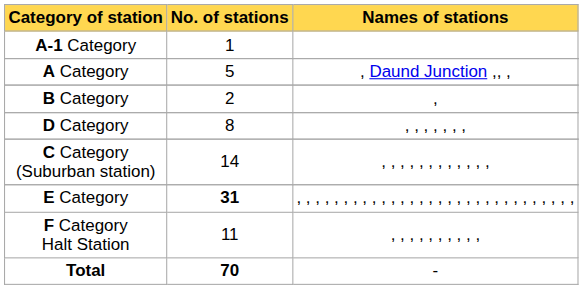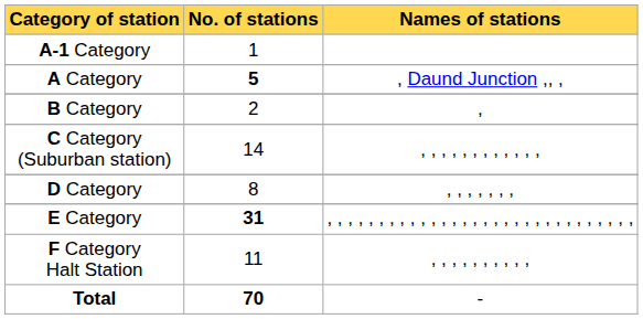 <table class="wikitable sortable" style="background:#fff;">
 <tr>
 <th style="background:#ffd750;" !>Category of station</th>
 <th style="background:#ffd750;" !>No. of stations</th>
 <th style="background:#ffd750;" !>Names of stations</th>
 </tr>
 <tr>
 <td style="text-align:center;"><strong>A-1</strong> Category</td>
 <td style="text-align:center;">1</td>
 <td style="text-align:center;"></td>
 </tr>
 <tr>
 </tr>
 <tr>
 <td style="text-align:center;"><strong>A</strong> Category</td>
-<td style="text-align:center;">5</td>
+<td style="text-align:center;"><strong>5</strong></td>
 <td style="text-align:center;">, <a href='#'>Daund Junction</a> ,, , </td>
 </tr>
 <tr>
 </tr>
 <tr>
 <td style="text-align:center;"><strong>B</strong> Category</td>
 <td style="text-align:center;">2</td>
 <td style="text-align:center;">,  </td>
 </tr>
 <tr>
 </tr>
 <tr>
-<td style="text-align:center;"><strong>D</strong> Category</td>
-<td style="text-align:center;">8</td>
-<td style="text-align:center;">, , , , ,  , , </td>
+<td style="text-align:center;"><strong>C</strong> Category<br>(Suburban station)</td>
+<td style="text-align:center;">14</td>
+<td style="text-align:center;">, , , , , , , , , , , , </td>
 </tr>
 <tr>
 </tr>
 <tr>
-<td style="text-align:center;"><strong>C</strong> Category<br>(Suburban station)</td>
-<td style="text-align:center;">14</td>
-<td style="text-align:center;">, , , , , , , , , , , , </td>
+<td style="text-align:center;"><strong>D</strong> Category</td>
+<td style="text-align:center;">8</td>
+<td style="text-align:center;">, , , , ,  , , </td>
 </tr>
 <tr>
 </tr>
 <tr>
 <td style="text-align:center;"><strong>E</strong> Category</td>
 <td style="text-align:center;"><strong>31</strong></td>
 <td style="text-align:center;">, , , , , , , , , , , , , , , , , , , , , , , , , , , , , , </td>
 </tr>
 <tr>
 <td style="text-align:center;"><strong>F</strong> Category<br>Halt Station</td>
 <td style="text-align:center;">11</td>
 <td style="text-align:center;">, , , , , , , , , , </td>
 </tr>
 <tr>
 <td style="text-align:center;"><strong>Total</strong></td>
 <td style="text-align:center;"><strong>70</strong></td>
 <td style="text-align:center;">-</td>
 </tr>
 </table>
